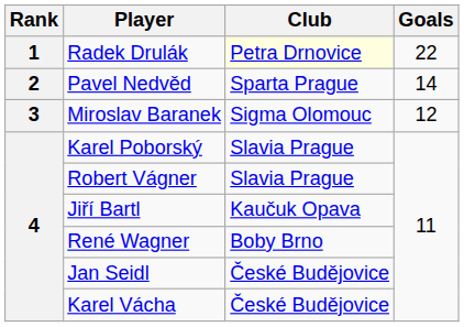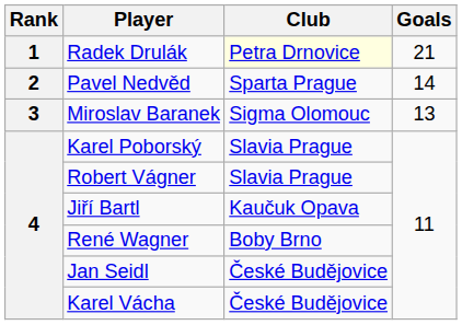 <table class="wikitable" style="text-align:center">
 <tr>
 <th>Rank</th>
 <th>Player</th>
 <th>Club</th>
 <th>Goals</th>
 </tr>
 <tr>
 <th>1</th>
 <td align="left"> <a href='#'>Radek Drulák</a></td>
 <td align="left" style="background: lightyellow;"><a href='#'>Petra Drnovice</a></td>
-<td>22</td>
+<td>21</td>
 </tr>
 <tr>
 <th>2</th>
 <td align="left"> <a href='#'>Pavel Nedvěd</a></td>
 <td align="left"><a href='#'>Sparta Prague</a></td>
 <td>14</td>
 </tr>
 <tr>
 <th>3</th>
 <td align="left"> <a href='#'>Miroslav Baranek</a></td>
 <td align="left"><a href='#'>Sigma Olomouc</a></td>
-<td>12</td>
+<td>13</td>
 </tr>
 <tr>
 <th rowspan="6">4</th>
 <td align="left"> <a href='#'>Karel Poborský</a></td>
 <td align="left"><a href='#'>Slavia Prague</a></td>
 <td rowspan="6">11</td>
 </tr>
 <tr>
 <td align="left"> <a href='#'>Robert Vágner</a></td>
 <td align="left"><a href='#'>Slavia Prague</a></td>
 </tr>
 <tr>
 <td align="left"> <a href='#'>Jiří Bartl</a></td>
 <td align="left"><a href='#'>Kaučuk Opava</a></td>
 </tr>
 <tr>
 <td align="left"> <a href='#'>René Wagner</a></td>
 <td align="left"><a href='#'>Boby Brno</a></td>
 </tr>
 <tr>
 <td align="left"> <a href='#'>Jan Seidl</a></td>
 <td align="left"><a href='#'>České Budějovice</a></td>
 </tr>
 <tr>
 <td align="left"> <a href='#'>Karel Vácha</a></td>
 <td align="left"><a href='#'>České Budějovice</a></td>
 </tr>
 </table>
